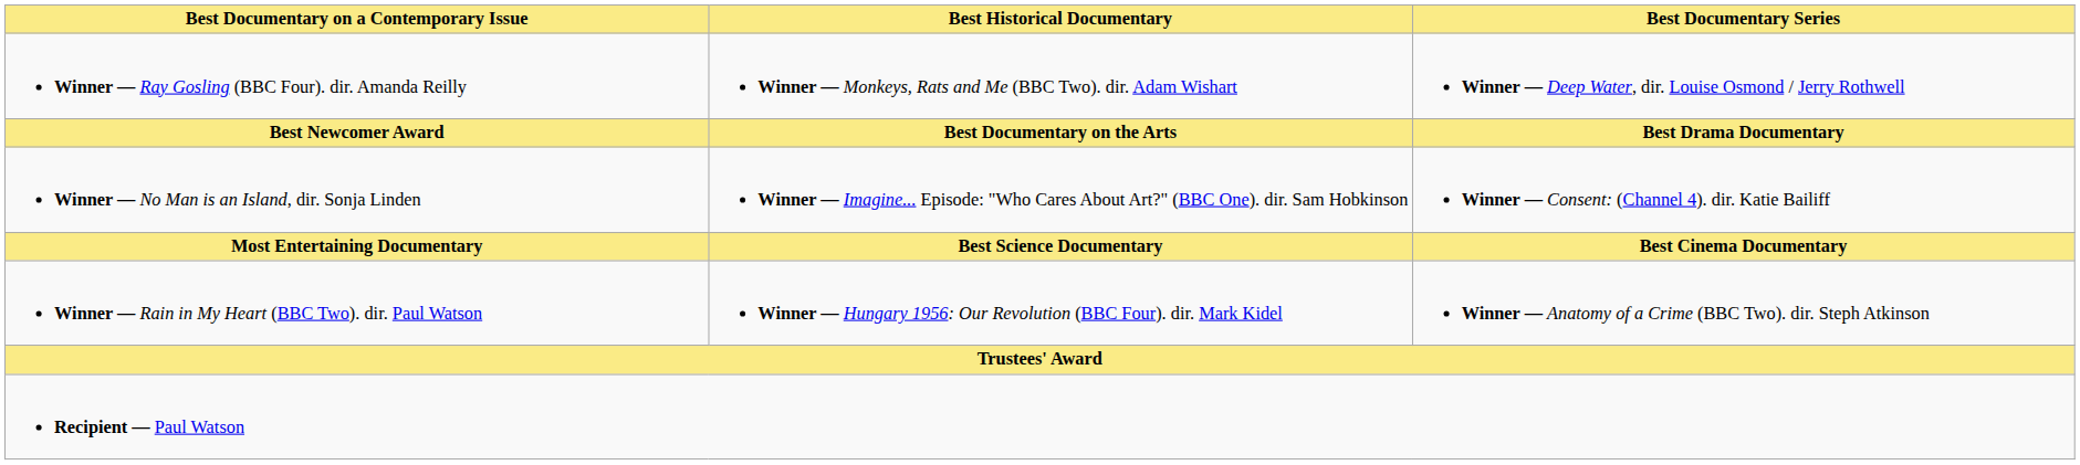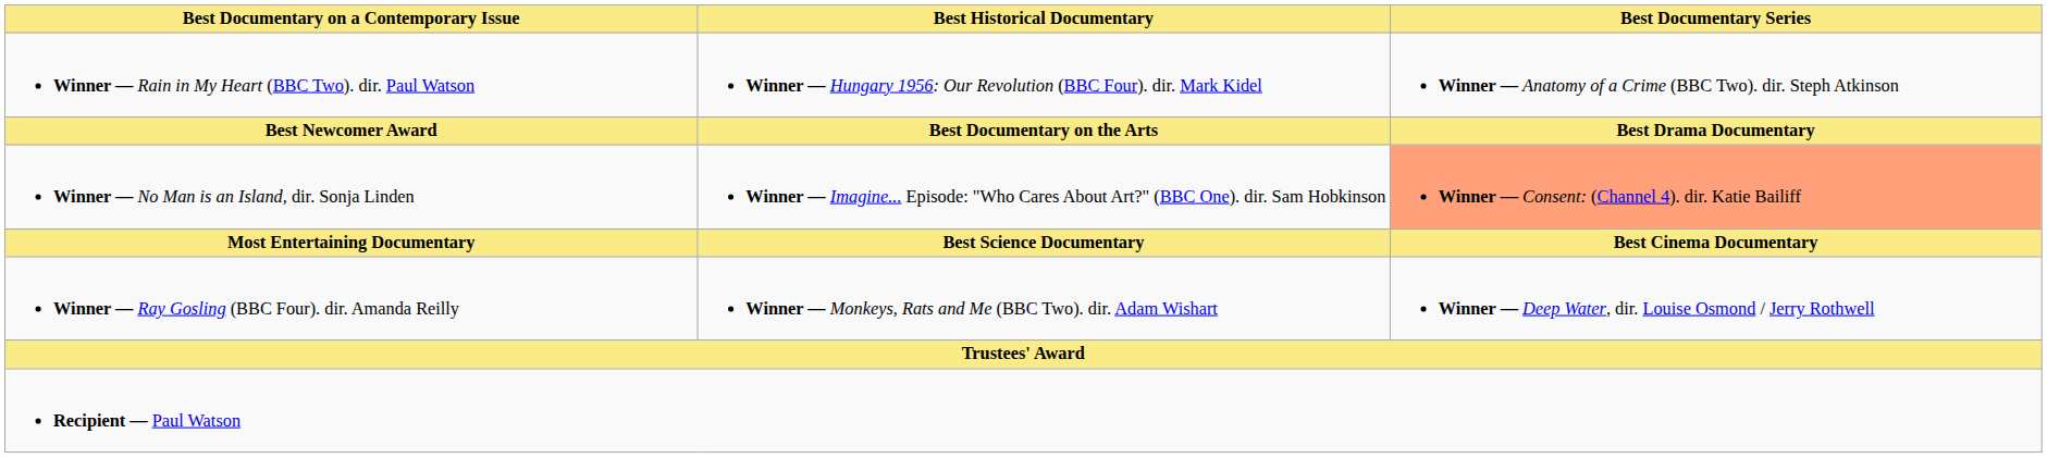 <table class="wikitable" style="font-size:100%">
 <tr>
 <th style="background:#FAEB86;" width="34%"><strong>Best Documentary on a Contemporary Issue</strong></th>
 <th style="background:#FAEB86;" width="33%"><strong>Best Historical Documentary</strong></th>
 <th style="background:#FAEB86;" width="33%"><strong>Best Documentary Series</strong></th>
 </tr>
 <tr>
-<td><br><ul><li><strong>Winner —</strong> <em><a href='#'>Ray Gosling</a></em> (BBC Four). dir. Amanda Reilly</li></ul></td>
-<td><br><ul><li><strong>Winner —</strong> <em>Monkeys, Rats and Me</em> (BBC Two). dir. <a href='#'>Adam Wishart</a></li></ul></td>
-<td><br><ul><li><strong>Winner —</strong> <em><a href='#'>Deep Water</a></em>, dir. <a href='#'>Louise Osmond</a> / <a href='#'>Jerry Rothwell</a></li></ul></td>
+<td style="vertical-align:top"><br><ul><li><strong>Winner —</strong> <em>Rain in My Heart</em> (<a href='#'>BBC Two</a>). dir. <a href='#'>Paul Watson</a></li></ul></td>
+<td style="vertical-align:top"><br><ul><li><strong>Winner —</strong> <em><a href='#'>Hungary 1956</a>: Our Revolution</em> (<a href='#'>BBC Four</a>). dir. <a href='#'>Mark Kidel</a></li></ul></td>
+<td style="vertical-align:top"><br><ul><li><strong>Winner —</strong> <em>Anatomy of a Crime</em> (BBC Two). dir. Steph Atkinson</li></ul></td>
 </tr>
 <tr>
 <th style="background:#FAEB86;" width="34%"><strong>Best Newcomer Award</strong></th>
 <th style="background:#FAEB86;" width="33%"><strong>Best Documentary on the Arts</strong></th>
 <th style="background:#FAEB86;" width="33%"><strong>Best Drama Documentary</strong></th>
 </tr>
 <tr>
 <td style="vertical-align:top"><br><ul><li><strong>Winner —</strong> <em>No Man is an Island</em>, dir. Sonja Linden</li></ul></td>
 <td style="vertical-align:top"><br><ul><li><strong>Winner —</strong> <em><a href='#'>Imagine...</a></em> Episode: "Who Cares About Art?" (<a href='#'>BBC One</a>). dir. Sam Hobkinson</li></ul></td>
-<td style="vertical-align:top"><br><ul><li><strong>Winner —</strong> <em>Consent:</em> (<a href='#'>Channel 4</a>). dir. Katie Bailiff</li></ul></td>
+<td style="background: lightsalmon; vertical-align:top"><br><ul><li><strong>Winner —</strong> <em>Consent:</em> (<a href='#'>Channel 4</a>). dir. Katie Bailiff</li></ul></td>
 </tr>
 <tr>
 <th style="background:#FAEB86;" width="34%"><strong>Most Entertaining Documentary</strong></th>
 <th style="background:#FAEB86;" width="34%">Best Science Documentary</th>
 <th style="background:#FAEB86;" width="34%">Best Cinema Documentary</th>
 </tr>
 <tr>
-<td style="vertical-align:top"><br><ul><li><strong>Winner —</strong> <em>Rain in My Heart</em> (<a href='#'>BBC Two</a>). dir. <a href='#'>Paul Watson</a></li></ul></td>
-<td style="vertical-align:top"><br><ul><li><strong>Winner —</strong> <em><a href='#'>Hungary 1956</a>: Our Revolution</em> (<a href='#'>BBC Four</a>). dir. <a href='#'>Mark Kidel</a></li></ul></td>
-<td style="vertical-align:top"><br><ul><li><strong>Winner —</strong> <em>Anatomy of a Crime</em> (BBC Two). dir. Steph Atkinson</li></ul></td>
+<td><br><ul><li><strong>Winner —</strong> <em><a href='#'>Ray Gosling</a></em> (BBC Four). dir. Amanda Reilly</li></ul></td>
+<td><br><ul><li><strong>Winner —</strong> <em>Monkeys, Rats and Me</em> (BBC Two). dir. <a href='#'>Adam Wishart</a></li></ul></td>
+<td><br><ul><li><strong>Winner —</strong> <em><a href='#'>Deep Water</a></em>, dir. <a href='#'>Louise Osmond</a> / <a href='#'>Jerry Rothwell</a></li></ul></td>
 </tr>
 <tr>
 <th colspan="3" style="background:#FAEB86;" width="34%">Trustees' Award</th>
 </tr>
 <tr>
 <td colspan="3"><br><ul><li><strong>Recipient —</strong> <a href='#'>Paul Watson</a></li></ul></td>
 </tr>
 </table>
